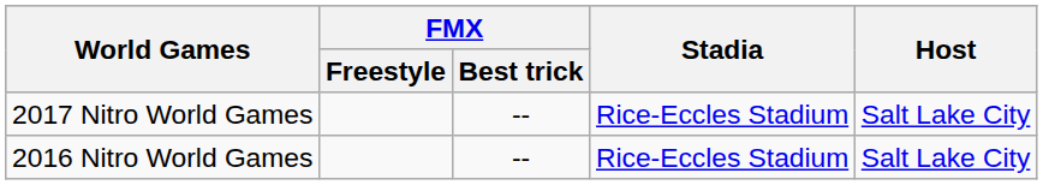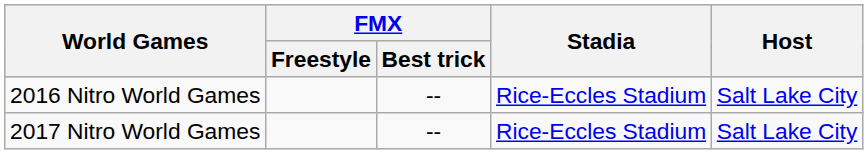 <table class="wikitable" style="text-align:center; font-size:95%">
 <tr style="background:#cccccc;">
 <th rowspan=2>World Games</th>
 <th colspan=2><a href='#'>FMX</a></th>
 <th rowspan=2>Stadia</th>
 <th rowspan=2>Host</th>
 </tr>
 <tr>
 <th>Freestyle</th>
 <th>Best trick</th>
 </tr>
 <tr>
+<td align=left>2016 Nitro World Games</td>
+<td></td>
+<td>--</td>
+<td><a href='#'>Rice-Eccles Stadium</a></td>
+<td> <a href='#'>Salt Lake City</a></td>
+</tr>
+<tr>
 <td align=left>2017 Nitro World Games</td>
 <td></td>
 <td>--</td>
 <td><a href='#'>Rice-Eccles Stadium</a></td>
 <td> <a href='#'>Salt Lake City</a></td>
 </tr>
-<tr>
-<td align=left>2016 Nitro World Games</td>
-<td></td>
-<td>--</td>
-<td><a href='#'>Rice-Eccles Stadium</a></td>
-<td> <a href='#'>Salt Lake City</a></td>
-</tr>
 </table>
